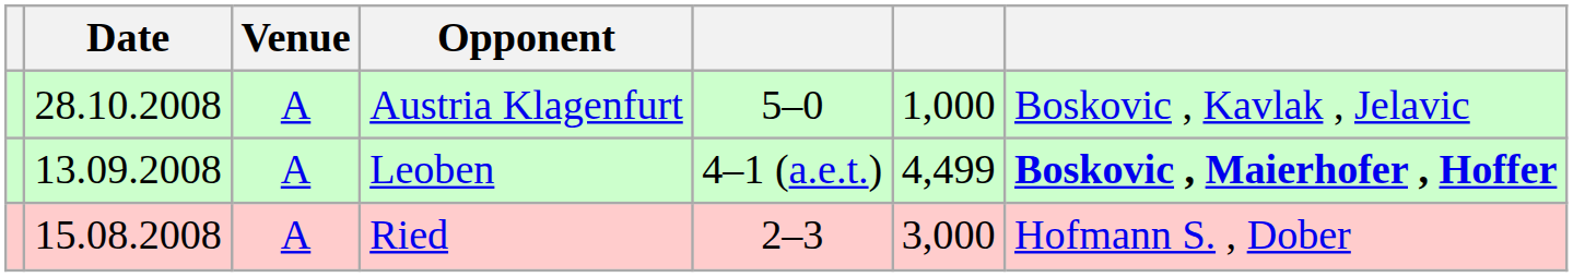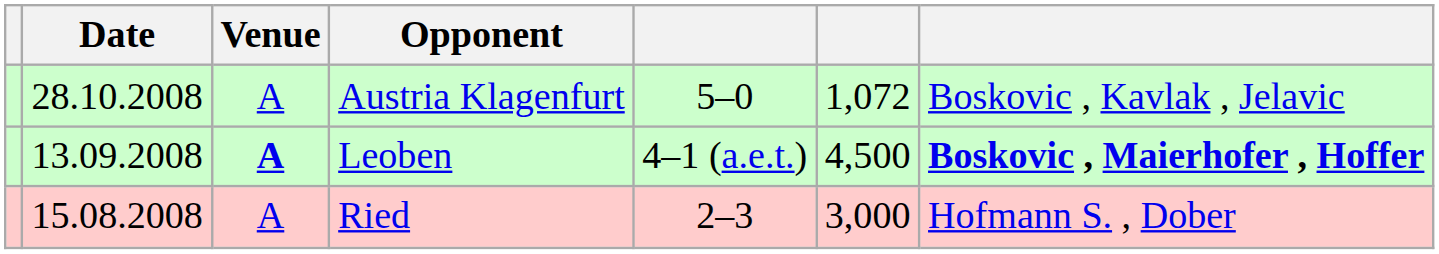 <table class="wikitable" Style="text-align: center">
 <tr>
 <th></th>
 <th>Date</th>
 <th>Venue</th>
 <th>Opponent</th>
 <th></th>
 <th></th>
 <th></th>
 </tr>
 <tr style="background:#cfc">
 <td></td>
 <td>28.10.2008</td>
 <td><a href='#'>A</a></td>
 <td align="left"><a href='#'>Austria Klagenfurt</a></td>
 <td>5–0</td>
-<td align="right">1,000</td>
+<td align="right">1,072</td>
 <td align="left"><a href='#'>Boskovic</a>   , <a href='#'>Kavlak</a> , <a href='#'>Jelavic</a> </td>
 </tr>
 <tr style="background:#cfc">
 <td></td>
 <td>13.09.2008</td>
-<td><a href='#'>A</a></td>
+<td><strong><a href='#'>A</a></strong></td>
 <td align="left"><a href='#'>Leoben</a></td>
 <td>4–1 (<a href='#'>a.e.t.</a>)</td>
-<td align="right">4,499</td>
+<td align="right">4,500</td>
 <td align="left"><strong><a href='#'>Boskovic</a> , <a href='#'>Maierhofer</a>  , <a href='#'>Hoffer</a> </strong></td>
 </tr>
 <tr style="background:#fcc">
 <td></td>
 <td>15.08.2008</td>
 <td><a href='#'>A</a></td>
 <td align="left"><a href='#'>Ried</a></td>
 <td>2–3</td>
 <td align="right">3,000</td>
 <td align="left"><a href='#'>Hofmann S.</a> , <a href='#'>Dober</a> </td>
 </tr>
 </table>
